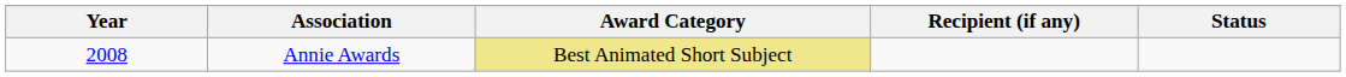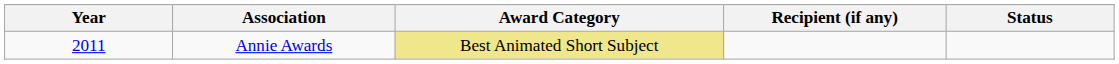 <table class="wikitable sortable" style="text-align: center">
 <tr>
 </tr>
 <tr>
 <th width="150"><strong>Year</strong></th>
 <th width="200"><strong>Association</strong></th>
 <th width="300"><strong>Award Category</strong></th>
 <th width="200"><strong>Recipient (if any)</strong></th>
 <th width="150"><strong>Status</strong></th>
 </tr>
 <tr>
-<td><a href='#'>2008</a></td>
+<td><a href='#'>2011</a></td>
 <td><a href='#'>Annie Awards</a></td>
 <td style="background: khaki;">Best Animated Short Subject</td>
 <td></td>
 <td></td>
 </tr>
 </table>
